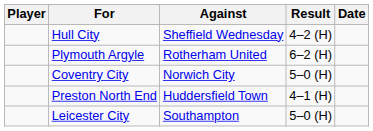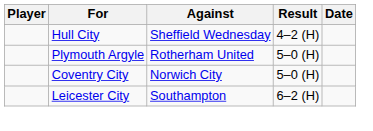 <table class="wikitable">
 <tr>
 <th>Player</th>
 <th>For</th>
 <th>Against</th>
 <th>Result</th>
 <th>Date</th>
 </tr>
 <tr>
 <td> </td>
 <td><a href='#'>Hull City</a></td>
 <td><a href='#'>Sheffield Wednesday</a></td>
 <td>4–2 (H)</td>
 <td></td>
 </tr>
 <tr>
 <td> </td>
 <td><a href='#'>Plymouth Argyle</a></td>
 <td><a href='#'>Rotherham United</a></td>
-<td>6–2 (H)</td>
+<td>5–0 (H)</td>
 <td></td>
 </tr>
 <tr>
 <td> </td>
 <td><a href='#'>Coventry City</a></td>
 <td><a href='#'>Norwich City</a></td>
 <td>5–0 (H)</td>
 <td></td>
 </tr>
 <tr>
 <td> </td>
-<td><a href='#'>Preston North End</a></td>
-<td><a href='#'>Huddersfield Town</a></td>
-<td>4–1 (H)</td>
-<td></td>
-</tr>
-<tr>
-<td> </td>
 <td><a href='#'>Leicester City</a></td>
 <td><a href='#'>Southampton</a></td>
-<td>5–0 (H)</td>
+<td>6–2 (H)</td>
 <td></td>
 </tr>
 </table>
